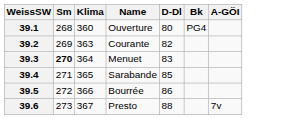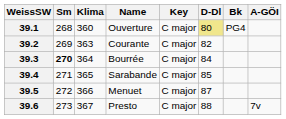 <table border="1" class="wikitable sortable">
 <tr>
 <th data-sort-type="number">WeissSW</th>
 <th>Sm</th>
 <th>Klima</th>
 <th class="unsortable">Name</th>
+<th class="unsortable">Key</th>
 <th>D-Dl</th>
 <th>Bk</th>
 <th>A-GÖI</th>
 </tr>
 <tr>
 <th data-sort-value="1">39.1</th>
 <td>268</td>
 <td>360</td>
 <td>Ouverture</td>
-<td>80</td>
+<td>C major</td>
+<td style="background: khaki;">80</td>
 <td>PG4</td>
 <td></td>
 </tr>
 <tr>
 <th data-sort-value="2">39.2</th>
 <td>269</td>
 <td>363</td>
 <td>Courante</td>
+<td>C major</td>
 <td>82</td>
 <td></td>
 <td></td>
 </tr>
 <tr>
 <th data-sort-value="3">39.3</th>
 <td><strong>270</strong></td>
 <td>364</td>
-<td>Menuet</td>
-<td>83</td>
+<td>Bourrée</td>
+<td>C major</td>
+<td>84</td>
 <td></td>
 <td></td>
 </tr>
 <tr>
 <th data-sort-value="4">39.4</th>
 <td>271</td>
 <td>365</td>
 <td>Sarabande</td>
+<td>C major</td>
 <td>85</td>
 <td></td>
 <td></td>
 </tr>
 <tr>
 <th data-sort-value="5">39.5</th>
 <td>272</td>
 <td>366</td>
-<td>Bourrée</td>
-<td>86</td>
+<td>Menuet</td>
+<td>C major</td>
+<td>87</td>
 <td></td>
 <td></td>
 </tr>
 <tr>
 <th data-sort-value="6">39.6</th>
 <td>273</td>
 <td>367</td>
 <td>Presto</td>
+<td>C major</td>
 <td>88</td>
 <td></td>
 <td>7v</td>
 </tr>
 </table>
